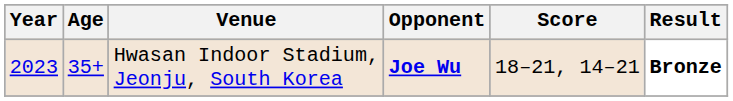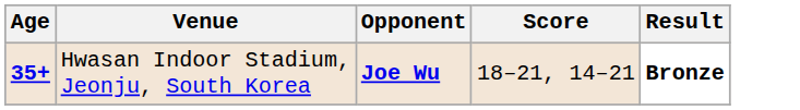 <table class="sortable wikitable" style="font-size: 90%;">
 <tr>
-<th>Year</th>
 <th>Age</th>
 <th>Venue</th>
 <th>Opponent</th>
 <th>Score</th>
 <th>Result</th>
 </tr>
 <tr style="background:#F3E6D7">
-<td align="center"><a href='#'>2023</a></td>
-<td align="center"><a href='#'>35+</a></td>
+<td align="center"><strong><a href='#'>35+</a></strong></td>
 <td align="left">Hwasan Indoor Stadium,<br><a href='#'>Jeonju</a>, <a href='#'>South Korea</a></td>
 <td align="left"><strong> <a href='#'>Joe Wu</a></strong></td>
 <td align="left">18–21, 14–21</td>
 <td style="text-align:left; background:white"> <strong>Bronze</strong></td>
 </tr>
 </table>
